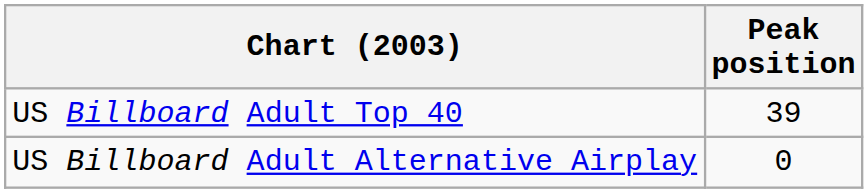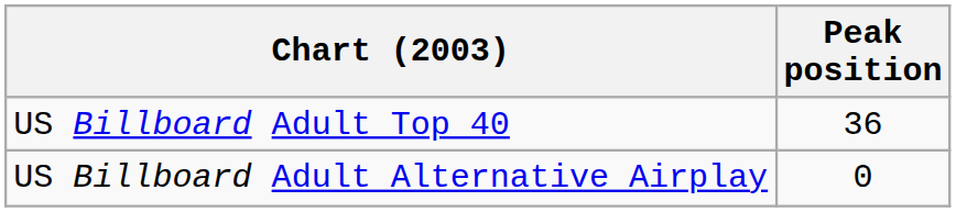 <table class="wikitable">
 <tr>
 <th>Chart (2003)</th>
 <th>Peak<br>position</th>
 </tr>
 <tr>
 <td>US <a href='#'><em>Billboard</em></a> <a href='#'>Adult Top 40</a></td>
-<td align="center">39</td>
+<td align="center">36</td>
 </tr>
 <tr>
 <td>US <em>Billboard</em> <a href='#'>Adult Alternative Airplay</a></td>
 <td align="center">0</td>
 </tr>
 </table>
